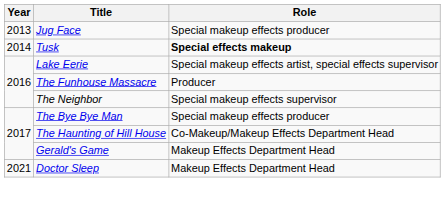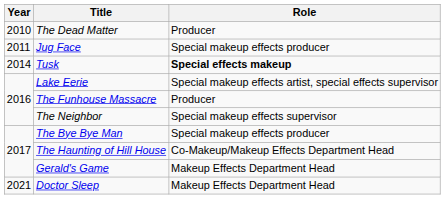 <table class="wikitable sortable" style=text-align:left>
 <tr>
 <th scope="col">Year</th>
 <th scope="col">Title</th>
 <th scope="col">Role</th>
 </tr>
 <tr>
-<td>2013</td>
+<td>2010</td>
+<td><em>The Dead Matter</em></td>
+<td>Producer</td>
+</tr>
+<tr>
+<td>2011</td>
 <td><em><a href='#'>Jug Face</a></em></td>
 <td>Special makeup effects producer</td>
 </tr>
 <tr>
 <td>2014</td>
 <td><em><a href='#'>Tusk</a></em></td>
 <td><strong>Special effects makeup</strong></td>
 </tr>
 <tr>
 <td rowspan="3">2016</td>
 <td><em><a href='#'>Lake Eerie</a></em></td>
 <td>Special makeup effects artist, special effects supervisor</td>
 </tr>
 <tr>
 <td><em><a href='#'>The Funhouse Massacre</a></em></td>
 <td>Producer</td>
 </tr>
 <tr>
 <td><em>The Neighbor</em></td>
 <td>Special makeup effects supervisor</td>
 </tr>
 <tr>
 <td rowspan="3">2017</td>
 <td><em><a href='#'>The Bye Bye Man</a></em></td>
 <td>Special makeup effects producer</td>
 </tr>
 <tr>
 <td><em><a href='#'>The Haunting of Hill House</a></em></td>
 <td>Co-Makeup/Makeup Effects Department Head</td>
 </tr>
 <tr>
 <td><em><a href='#'>Gerald's Game</a></em></td>
 <td>Makeup Effects Department Head</td>
 </tr>
 <tr>
 <td>2021</td>
 <td><em><a href='#'>Doctor Sleep</a></em></td>
 <td>Makeup Effects Department Head</td>
 </tr>
 </table>
